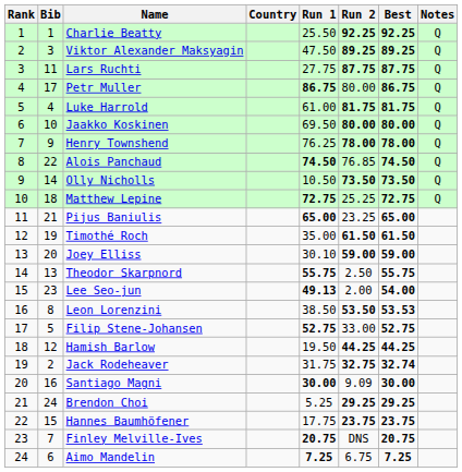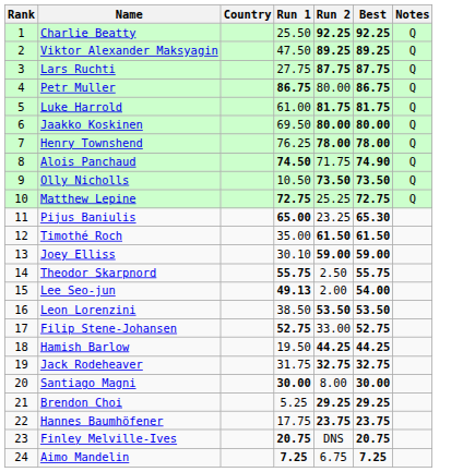 <table class="wikitable sortable" style="text-align:center">
 <tr>
 <th>Rank</th>
-<th>Bib</th>
 <th>Name</th>
 <th>Country</th>
 <th>Run 1</th>
 <th>Run 2</th>
 <th>Best</th>
 <th>Notes</th>
 </tr>
 <tr bgcolor=ccffcc>
-<td>1</td>
 <td>1</td>
 <td align=left><a href='#'>Charlie Beatty</a></td>
 <td align=left></td>
 <td>25.50</td>
 <td><strong>92.25</strong></td>
 <td><strong>92.25</strong></td>
 <td>Q</td>
 </tr>
 <tr bgcolor=ccffcc>
 <td>2</td>
-<td>3</td>
 <td align=left><a href='#'>Viktor Alexander Maksyagin</a></td>
 <td align=left></td>
 <td>47.50</td>
 <td><strong>89.25</strong></td>
 <td><strong>89.25</strong></td>
 <td>Q</td>
 </tr>
 <tr bgcolor=ccffcc>
 <td>3</td>
-<td>11</td>
 <td align=left><a href='#'>Lars Ruchti</a></td>
 <td align=left></td>
 <td>27.75</td>
 <td><strong>87.75</strong></td>
 <td><strong>87.75</strong></td>
 <td>Q</td>
 </tr>
 <tr bgcolor=ccffcc>
 <td>4</td>
-<td>17</td>
 <td align=left><a href='#'>Petr Muller</a></td>
 <td align=left></td>
 <td><strong>86.75</strong></td>
 <td>80.00</td>
 <td><strong>86.75</strong></td>
 <td>Q</td>
 </tr>
 <tr bgcolor=ccffcc>
 <td>5</td>
-<td>4</td>
 <td align=left><a href='#'>Luke Harrold</a></td>
 <td align=left></td>
 <td>61.00</td>
 <td><strong>81.75</strong></td>
 <td><strong>81.75</strong></td>
 <td>Q</td>
 </tr>
 <tr bgcolor=ccffcc>
 <td>6</td>
-<td>10</td>
 <td align=left><a href='#'>Jaakko Koskinen</a></td>
 <td align=left></td>
 <td>69.50</td>
 <td><strong>80.00</strong></td>
 <td><strong>80.00</strong></td>
 <td>Q</td>
 </tr>
 <tr bgcolor=ccffcc>
 <td>7</td>
-<td>9</td>
 <td align=left><a href='#'>Henry Townshend</a></td>
 <td align=left></td>
 <td>76.25</td>
 <td><strong>78.00</strong></td>
 <td><strong>78.00</strong></td>
 <td>Q</td>
 </tr>
 <tr bgcolor=ccffcc>
 <td>8</td>
-<td>22</td>
 <td align=left><a href='#'>Alois Panchaud</a></td>
 <td align=left></td>
 <td><strong>74.50</strong></td>
-<td>76.85</td>
-<td><strong>74.50</strong></td>
+<td>71.75</td>
+<td><strong>74.90</strong></td>
 <td>Q</td>
 </tr>
 <tr bgcolor=ccffcc>
 <td>9</td>
-<td>14</td>
 <td align=left><a href='#'>Olly Nicholls</a></td>
 <td align=left></td>
 <td>10.50</td>
 <td><strong>73.50</strong></td>
 <td><strong>73.50</strong></td>
 <td>Q</td>
 </tr>
 <tr bgcolor=ccffcc>
 <td>10</td>
-<td>18</td>
 <td align=left><a href='#'>Matthew Lepine</a></td>
 <td align=left></td>
 <td><strong>72.75</strong></td>
 <td>25.25</td>
 <td><strong>72.75</strong></td>
 <td>Q</td>
 </tr>
 <tr>
 <td>11</td>
-<td>21</td>
 <td align=left><a href='#'>Pijus Baniulis</a></td>
 <td align=left></td>
 <td><strong>65.00</strong></td>
 <td>23.25</td>
-<td><strong>65.00</strong></td>
+<td><strong>65.30</strong></td>
 <td></td>
 </tr>
 <tr>
 <td>12</td>
-<td>19</td>
 <td align=left><a href='#'>Timothé Roch</a></td>
 <td align=left></td>
 <td>35.00</td>
 <td><strong>61.50</strong></td>
 <td><strong>61.50</strong></td>
 <td></td>
 </tr>
 <tr>
 <td>13</td>
-<td>20</td>
 <td align=left><a href='#'>Joey Elliss</a></td>
 <td align=left></td>
 <td>30.10</td>
 <td><strong>59.00</strong></td>
 <td><strong>59.00</strong></td>
 <td></td>
 </tr>
 <tr>
 <td>14</td>
-<td>13</td>
 <td align=left><a href='#'>Theodor Skarpnord</a></td>
 <td align=left></td>
 <td><strong>55.75</strong></td>
 <td>2.50</td>
 <td><strong>55.75</strong></td>
 <td></td>
 </tr>
 <tr>
 <td>15</td>
-<td>23</td>
 <td align=left><a href='#'>Lee Seo-jun</a></td>
 <td align=left></td>
 <td><strong>49.13</strong></td>
 <td>2.00</td>
 <td><strong>54.00</strong></td>
 <td></td>
 </tr>
 <tr>
 <td>16</td>
-<td>8</td>
 <td align=left><a href='#'>Leon Lorenzini</a></td>
 <td align=left></td>
 <td>38.50</td>
 <td><strong>53.50</strong></td>
-<td><strong>53.53</strong></td>
+<td><strong>53.50</strong></td>
 <td></td>
 </tr>
 <tr>
 <td>17</td>
-<td>5</td>
 <td align=left><a href='#'>Filip Stene-Johansen</a></td>
 <td align=left></td>
 <td><strong>52.75</strong></td>
 <td>33.00</td>
 <td><strong>52.75</strong></td>
 <td></td>
 </tr>
 <tr>
 <td>18</td>
-<td>12</td>
 <td align=left><a href='#'>Hamish Barlow</a></td>
 <td align=left></td>
 <td>19.50</td>
 <td><strong>44.25</strong></td>
 <td><strong>44.25</strong></td>
 <td></td>
 </tr>
 <tr>
 <td>19</td>
-<td>2</td>
 <td align=left><a href='#'>Jack Rodeheaver</a></td>
 <td align=left></td>
 <td>31.75</td>
 <td><strong>32.75</strong></td>
-<td><strong>32.74</strong></td>
+<td><strong>32.75</strong></td>
 <td></td>
 </tr>
 <tr>
 <td>20</td>
-<td>16</td>
 <td align=left><a href='#'>Santiago Magni</a></td>
 <td align=left></td>
 <td><strong>30.00</strong></td>
-<td>9.09</td>
+<td>8.00</td>
 <td><strong>30.00</strong></td>
 <td></td>
 </tr>
 <tr>
 <td>21</td>
-<td>24</td>
 <td align=left><a href='#'>Brendon Choi</a></td>
 <td align=left></td>
 <td>5.25</td>
 <td><strong>29.25</strong></td>
 <td><strong>29.25</strong></td>
 <td></td>
 </tr>
 <tr>
 <td>22</td>
-<td>15</td>
 <td align=left><a href='#'>Hannes Baumhöfener</a></td>
 <td align=left></td>
 <td>17.75</td>
 <td><strong>23.75</strong></td>
 <td><strong>23.75</strong></td>
 <td></td>
 </tr>
 <tr>
 <td>23</td>
-<td>7</td>
 <td align=left><a href='#'>Finley Melville-Ives</a></td>
 <td align=left></td>
 <td><strong>20.75</strong></td>
 <td>DNS</td>
 <td><strong>20.75</strong></td>
 <td></td>
 </tr>
 <tr>
 <td>24</td>
-<td>6</td>
 <td align=left><a href='#'>Aimo Mandelin</a></td>
 <td align=left></td>
 <td><strong>7.25</strong></td>
 <td>6.75</td>
 <td><strong>7.25</strong></td>
 <td></td>
 </tr>
 </table>
